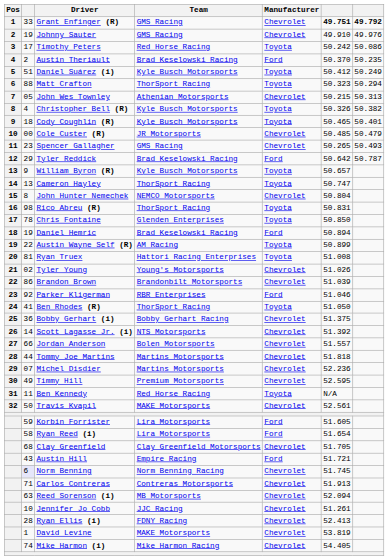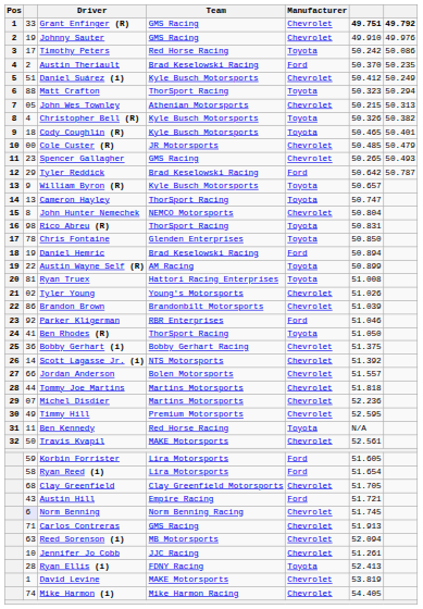 <table class="wikitable sortable" style="font-size:95%">
 <tr>
 <th>Pos</th>
 <th></th>
 <th>Driver</th>
 <th>Team</th>
 <th>Manufacturer</th>
 <th></th>
 <th></th>
 </tr>
 <tr>
 <th>1</th>
 <td>33</td>
 <td><a href='#'>Grant Enfinger</a> <strong>(R)</strong></td>
 <td><a href='#'>GMS Racing</a></td>
 <td><a href='#'>Chevrolet</a></td>
 <td><strong>49.751</strong></td>
 <td><strong>49.792</strong></td>
 </tr>
 <tr>
 <th>2</th>
 <td>19</td>
 <td><a href='#'>Johnny Sauter</a></td>
 <td><a href='#'>GMS Racing</a></td>
 <td><a href='#'>Chevrolet</a></td>
 <td>49.910</td>
 <td>49.976</td>
 </tr>
 <tr>
 <th>3</th>
 <td>17</td>
 <td><a href='#'>Timothy Peters</a></td>
 <td><a href='#'>Red Horse Racing</a></td>
 <td><a href='#'>Toyota</a></td>
 <td>50.242</td>
 <td>50.086</td>
 </tr>
 <tr>
 <th>4</th>
 <td>2</td>
 <td><a href='#'>Austin Theriault</a></td>
 <td><a href='#'>Brad Keselowski Racing</a></td>
 <td><a href='#'>Ford</a></td>
 <td>50.370</td>
 <td>50.235</td>
 </tr>
 <tr>
 <th>5</th>
 <td>51</td>
 <td><a href='#'>Daniel Suárez</a> <strong>(i)</strong></td>
 <td><a href='#'>Kyle Busch Motorsports</a></td>
-<td><a href='#'>Toyota</a></td>
+<td><a href='#'>Chevrolet</a></td>
 <td>50.412</td>
 <td>50.249</td>
 </tr>
 <tr>
 <th>6</th>
 <td>88</td>
 <td><a href='#'>Matt Crafton</a></td>
 <td><a href='#'>ThorSport Racing</a></td>
 <td><a href='#'>Toyota</a></td>
 <td>50.323</td>
 <td>50.294</td>
 </tr>
 <tr>
 <th>7</th>
 <td>05</td>
 <td><a href='#'>John Wes Townley</a></td>
 <td><a href='#'>Athenian Motorsports</a></td>
 <td><a href='#'>Chevrolet</a></td>
 <td>50.215</td>
 <td>50.313</td>
 </tr>
 <tr>
 <th>8</th>
 <td>4</td>
 <td><a href='#'>Christopher Bell</a> <strong>(R)</strong></td>
 <td><a href='#'>Kyle Busch Motorsports</a></td>
 <td><a href='#'>Toyota</a></td>
 <td>50.326</td>
 <td>50.382</td>
 </tr>
 <tr>
 <th>9</th>
 <td>18</td>
 <td><a href='#'>Cody Coughlin</a> <strong>(R)</strong></td>
 <td><a href='#'>Kyle Busch Motorsports</a></td>
 <td><a href='#'>Toyota</a></td>
 <td>50.465</td>
 <td>50.401</td>
 </tr>
 <tr>
 <th>10</th>
 <td>00</td>
 <td><a href='#'>Cole Custer</a> <strong>(R)</strong></td>
 <td><a href='#'>JR Motorsports</a></td>
 <td><a href='#'>Chevrolet</a></td>
 <td>50.485</td>
 <td>50.479</td>
 </tr>
 <tr>
 <th>11</th>
 <td>23</td>
 <td><a href='#'>Spencer Gallagher</a></td>
 <td><a href='#'>GMS Racing</a></td>
 <td><a href='#'>Chevrolet</a></td>
 <td>50.265</td>
 <td>50.493</td>
 </tr>
 <tr>
 <th>12</th>
 <td>29</td>
 <td><a href='#'>Tyler Reddick</a></td>
 <td><a href='#'>Brad Keselowski Racing</a></td>
 <td><a href='#'>Ford</a></td>
 <td>50.642</td>
 <td>50.787</td>
 </tr>
 <tr>
 <th>13</th>
 <td>9</td>
 <td><a href='#'>William Byron</a> <strong>(R)</strong></td>
 <td><a href='#'>Kyle Busch Motorsports</a></td>
 <td><a href='#'>Toyota</a></td>
 <td>50.657</td>
 <td></td>
 </tr>
 <tr>
 <th>14</th>
 <td>13</td>
 <td><a href='#'>Cameron Hayley</a></td>
 <td><a href='#'>ThorSport Racing</a></td>
 <td><a href='#'>Toyota</a></td>
 <td>50.747</td>
 <td></td>
 </tr>
 <tr>
 <th>15</th>
 <td>8</td>
 <td><a href='#'>John Hunter Nemechek</a></td>
 <td><a href='#'>NEMCO Motorsports</a></td>
 <td><a href='#'>Chevrolet</a></td>
 <td>50.804</td>
 <td></td>
 </tr>
 <tr>
 <th>16</th>
 <td>98</td>
 <td><a href='#'>Rico Abreu</a> <strong>(R)</strong></td>
 <td><a href='#'>ThorSport Racing</a></td>
 <td><a href='#'>Toyota</a></td>
 <td>50.831</td>
 <td></td>
 </tr>
 <tr>
 <th>17</th>
 <td>78</td>
 <td><a href='#'>Chris Fontaine</a></td>
 <td><a href='#'>Glenden Enterprises</a></td>
 <td><a href='#'>Toyota</a></td>
 <td>50.850</td>
 <td></td>
 </tr>
 <tr>
 <th>18</th>
 <td>19</td>
 <td><a href='#'>Daniel Hemric</a></td>
 <td><a href='#'>Brad Keselowski Racing</a></td>
 <td><a href='#'>Ford</a></td>
 <td>50.894</td>
 <td></td>
 </tr>
 <tr>
 <th>19</th>
 <td>22</td>
 <td><a href='#'>Austin Wayne Self</a> <strong>(R)</strong></td>
 <td><a href='#'>AM Racing</a></td>
 <td><a href='#'>Toyota</a></td>
 <td>50.899</td>
 <td></td>
 </tr>
 <tr>
 <th>20</th>
 <td>81</td>
 <td><a href='#'>Ryan Truex</a></td>
 <td><a href='#'>Hattori Racing Enterprises</a></td>
 <td><a href='#'>Toyota</a></td>
 <td>51.008</td>
 <td></td>
 </tr>
 <tr>
 <th>21</th>
 <td>02</td>
 <td><a href='#'>Tyler Young</a></td>
 <td><a href='#'>Young's Motorsports</a></td>
 <td><a href='#'>Chevrolet</a></td>
 <td>51.026</td>
 <td></td>
 </tr>
 <tr>
 <th>22</th>
 <td>86</td>
 <td><a href='#'>Brandon Brown</a></td>
 <td><a href='#'>Brandonbilt Motorsports</a></td>
 <td><a href='#'>Chevrolet</a></td>
 <td>51.039</td>
 <td></td>
 </tr>
 <tr>
 <th>23</th>
 <td>92</td>
 <td><a href='#'>Parker Kligerman</a></td>
 <td><a href='#'>RBR Enterprises</a></td>
 <td><a href='#'>Ford</a></td>
 <td>51.046</td>
 <td></td>
 </tr>
 <tr>
 <th>24</th>
 <td>41</td>
 <td><a href='#'>Ben Rhodes</a> <strong>(R)</strong></td>
 <td><a href='#'>ThorSport Racing</a></td>
 <td><a href='#'>Toyota</a></td>
 <td>51.050</td>
 <td></td>
 </tr>
 <tr>
 <th>25</th>
 <td>36</td>
 <td><a href='#'>Bobby Gerhart</a> <strong>(i)</strong></td>
 <td><a href='#'>Bobby Gerhart Racing</a></td>
 <td><a href='#'>Chevrolet</a></td>
 <td>51.375</td>
 <td></td>
 </tr>
 <tr>
 <th>26</th>
 <td>14</td>
 <td><a href='#'>Scott Lagasse Jr.</a> <strong>(i)</strong></td>
 <td><a href='#'>NTS Motorsports</a></td>
 <td><a href='#'>Chevrolet</a></td>
 <td>51.392</td>
 <td></td>
 </tr>
 <tr>
 <th>27</th>
 <td>66</td>
 <td><a href='#'>Jordan Anderson</a></td>
 <td><a href='#'>Bolen Motorsports</a></td>
 <td><a href='#'>Chevrolet</a></td>
 <td>51.557</td>
 <td></td>
 </tr>
 <tr>
 <th>28</th>
 <td>44</td>
 <td><a href='#'>Tommy Joe Martins</a></td>
 <td><a href='#'>Martins Motorsports</a></td>
 <td><a href='#'>Chevrolet</a></td>
 <td>51.818</td>
 <td></td>
 </tr>
 <tr>
 <th>29</th>
 <td>07</td>
 <td><a href='#'>Michel Disdier</a></td>
 <td><a href='#'>Martins Motorsports</a></td>
 <td><a href='#'>Chevrolet</a></td>
 <td>52.236</td>
 <td></td>
 </tr>
 <tr>
 <th>30</th>
 <td>49</td>
 <td><a href='#'>Timmy Hill</a></td>
 <td><a href='#'>Premium Motorsports</a></td>
 <td><a href='#'>Chevrolet</a></td>
 <td>52.595</td>
 <td></td>
 </tr>
 <tr>
 <th>31</th>
 <td>11</td>
 <td><a href='#'>Ben Kennedy</a></td>
 <td><a href='#'>Red Horse Racing</a></td>
 <td><a href='#'>Toyota</a></td>
 <td>N/A</td>
 <td></td>
 </tr>
 <tr>
 <th>32</th>
 <td>50</td>
 <td><a href='#'>Travis Kvapil</a></td>
 <td><a href='#'>MAKE Motorsports</a></td>
 <td><a href='#'>Chevrolet</a></td>
 <td>52.561</td>
 <td></td>
 </tr>
 <tr>
 <th colspan="8"></th>
 </tr>
 <tr>
 <th></th>
 <td>59</td>
 <td><a href='#'>Korbin Forrister</a></td>
 <td><a href='#'>Lira Motorsports</a></td>
 <td><a href='#'>Ford</a></td>
 <td>51.605</td>
 <td></td>
 </tr>
 <tr>
 <th></th>
 <td>58</td>
 <td><a href='#'>Ryan Reed</a> <strong>(i)</strong></td>
 <td><a href='#'>Lira Motorsports</a></td>
 <td><a href='#'>Ford</a></td>
 <td>51.654</td>
 <td></td>
 </tr>
 <tr>
 <th></th>
 <td>68</td>
 <td><a href='#'>Clay Greenfield</a></td>
 <td><a href='#'>Clay Greenfield Motorsports</a></td>
 <td><a href='#'>Chevrolet</a></td>
 <td>51.705</td>
 <td></td>
 </tr>
 <tr>
 <th></th>
 <td>43</td>
 <td><a href='#'>Austin Hill</a></td>
 <td><a href='#'>Empire Racing</a></td>
 <td><a href='#'>Ford</a></td>
 <td>51.721</td>
 <td></td>
 </tr>
 <tr>
 <th></th>
 <td style="background: lavender;">6</td>
 <td><a href='#'>Norm Benning</a></td>
 <td><a href='#'>Norm Benning Racing</a></td>
 <td><a href='#'>Chevrolet</a></td>
 <td>51.745</td>
 <td></td>
 </tr>
 <tr>
 <th></th>
 <td>71</td>
 <td><a href='#'>Carlos Contreras</a></td>
-<td><a href='#'>Contreras Motorsports</a></td>
+<td><a href='#'>GMS Racing</a></td>
 <td><a href='#'>Chevrolet</a></td>
 <td>51.913</td>
 <td></td>
 </tr>
 <tr>
 <th></th>
 <td>63</td>
 <td><a href='#'>Reed Sorenson</a> <strong>(i)</strong></td>
 <td><a href='#'>MB Motorsports</a></td>
 <td><a href='#'>Chevrolet</a></td>
 <td>52.094</td>
 <td></td>
 </tr>
 <tr>
 <th></th>
 <td>10</td>
 <td><a href='#'>Jennifer Jo Cobb</a></td>
 <td><a href='#'>JJC Racing</a></td>
 <td><a href='#'>Chevrolet</a></td>
 <td>51.261</td>
 <td></td>
 </tr>
 <tr>
 <th></th>
 <td>28</td>
 <td><a href='#'>Ryan Ellis</a> <strong>(i)</strong></td>
 <td><a href='#'>FDNY Racing</a></td>
-<td><a href='#'>Chevrolet</a></td>
+<td><a href='#'>Toyota</a></td>
 <td>52.413</td>
 <td></td>
 </tr>
 <tr>
 <th></th>
 <td>1</td>
 <td><a href='#'>David Levine</a></td>
 <td><a href='#'>MAKE Motorsports</a></td>
 <td><a href='#'>Chevrolet</a></td>
 <td>53.819</td>
 <td></td>
 </tr>
 <tr>
 <th></th>
 <td>74</td>
 <td><a href='#'>Mike Harmon</a> <strong>(i)</strong></td>
 <td><a href='#'>Mike Harmon Racing</a></td>
 <td><a href='#'>Chevrolet</a></td>
 <td>54.405</td>
 <td></td>
 </tr>
 <tr>
 <th colspan="7"></th>
 </tr>
 </table>
